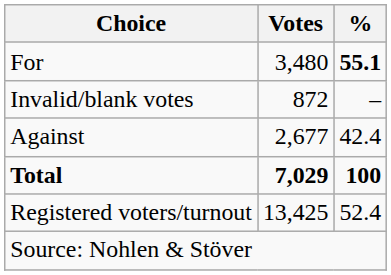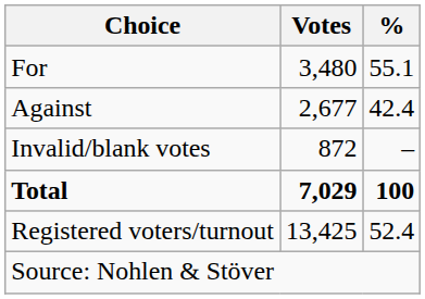 <table class=wikitable style=text-align:right>
 <tr>
 <th>Choice</th>
 <th>Votes</th>
 <th>%</th>
 </tr>
 <tr>
 <td align=left>For</td>
 <td>3,480</td>
-<td><strong>55.1</strong></td>
+<td>55.1</td>
+</tr>
+<tr>
+<td align=left>Against</td>
+<td>2,677</td>
+<td>42.4</td>
 </tr>
 <tr>
 <td align=left>Invalid/blank votes</td>
 <td>872</td>
 <td>–</td>
-</tr>
-<tr>
-<td align=left>Against</td>
-<td>2,677</td>
-<td>42.4</td>
 </tr>
 <tr>
 <td align=left><strong>Total</strong></td>
 <td><strong>7,029</strong></td>
 <td><strong>100</strong></td>
 </tr>
 <tr>
 <td align=left>Registered voters/turnout</td>
 <td>13,425</td>
 <td>52.4</td>
 </tr>
 <tr>
 <td align=left colspan=3>Source: Nohlen & Stöver</td>
 </tr>
 </table>
